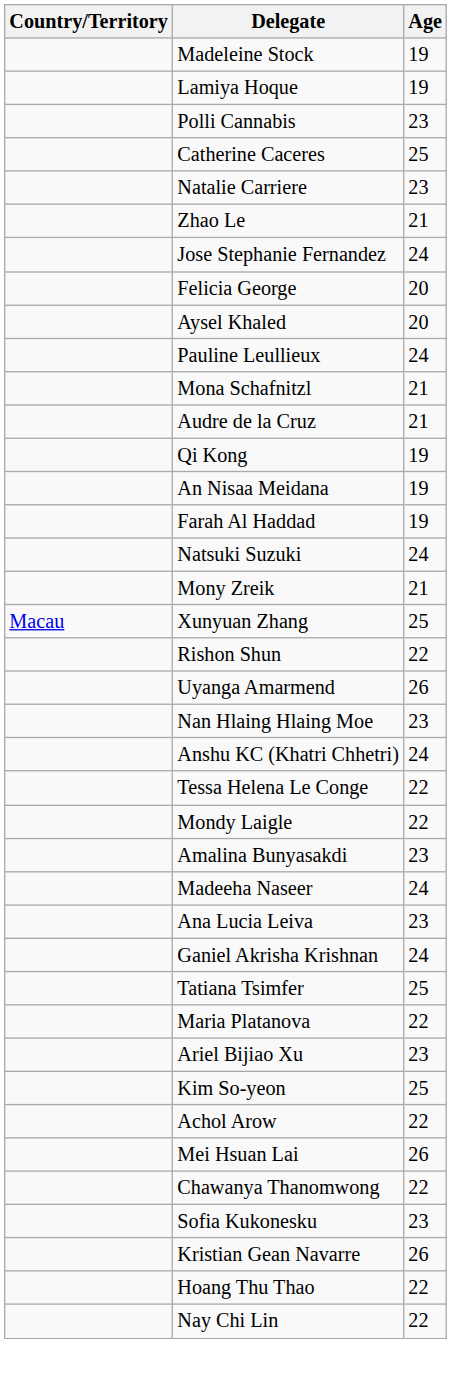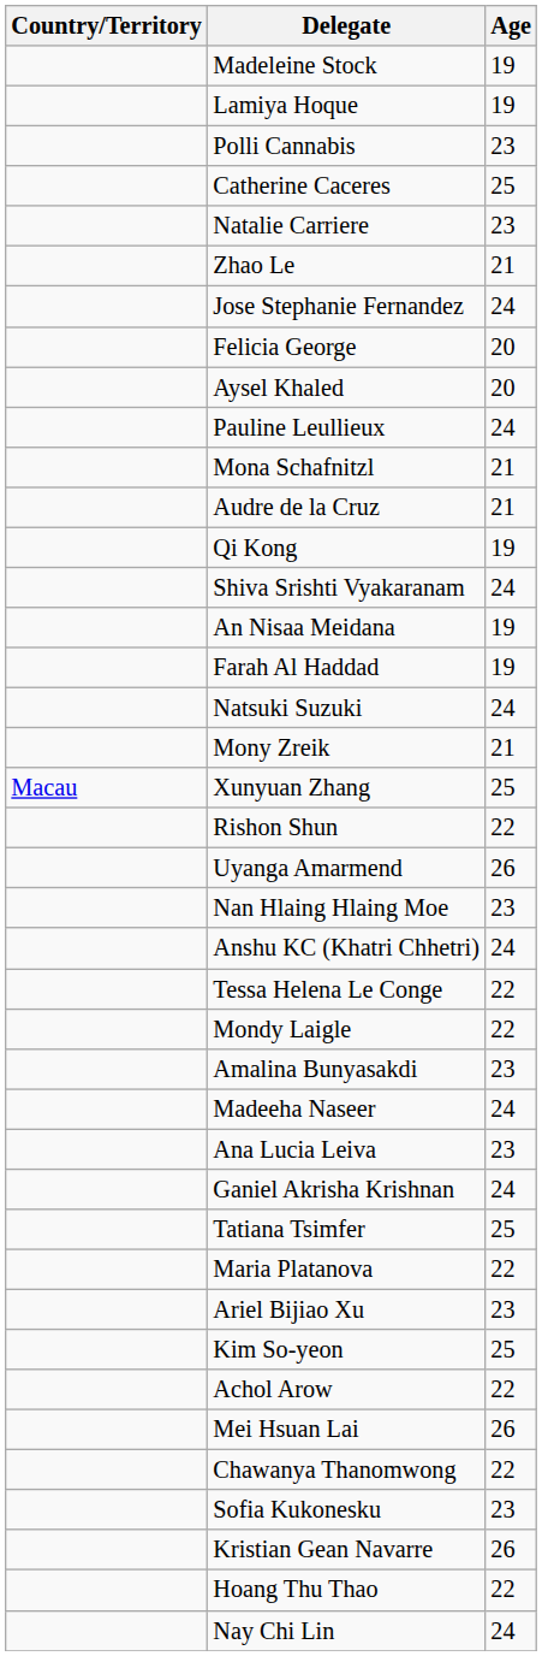 <table class="wikitable sortable" style="font-size: 95%;">
 <tr>
 <th>Country/Territory</th>
 <th>Delegate</th>
 <th>Age</th>
 </tr>
 <tr>
 <td></td>
 <td>Madeleine Stock</td>
 <td>19</td>
 </tr>
 <tr>
 <td></td>
 <td>Lamiya Hoque</td>
 <td>19</td>
 </tr>
 <tr>
 <td></td>
 <td>Polli Cannabis</td>
 <td>23</td>
 </tr>
 <tr>
 <td></td>
 <td>Catherine Caceres</td>
 <td>25</td>
 </tr>
 <tr>
 <td></td>
 <td>Natalie Carriere</td>
 <td>23</td>
 </tr>
 <tr>
 <td></td>
 <td>Zhao Le</td>
 <td>21</td>
 </tr>
 <tr>
 <td></td>
 <td>Jose Stephanie Fernandez</td>
 <td>24</td>
 </tr>
 <tr>
 <td></td>
 <td>Felicia George</td>
 <td>20</td>
 </tr>
 <tr>
 <td></td>
 <td>Aysel Khaled</td>
 <td>20</td>
 </tr>
 <tr>
 <td></td>
 <td>Pauline Leullieux</td>
 <td>24</td>
 </tr>
 <tr>
 <td></td>
 <td>Mona Schafnitzl</td>
 <td>21</td>
 </tr>
 <tr>
 <td></td>
 <td>Audre de la Cruz</td>
 <td>21</td>
 </tr>
 <tr>
 <td></td>
 <td>Qi Kong</td>
 <td>19</td>
+</tr>
+<tr>
+<td></td>
+<td>Shiva Srishti Vyakaranam</td>
+<td>24</td>
 </tr>
 <tr>
 <td></td>
 <td>An Nisaa Meidana</td>
 <td>19</td>
 </tr>
 <tr>
 <td></td>
 <td>Farah Al Haddad</td>
 <td>19</td>
 </tr>
 <tr>
 <td></td>
 <td>Natsuki Suzuki</td>
 <td>24</td>
 </tr>
 <tr>
 <td></td>
 <td>Mony Zreik</td>
 <td>21</td>
 </tr>
 <tr>
 <td> <a href='#'>Macau</a></td>
 <td>Xunyuan Zhang</td>
 <td>25</td>
 </tr>
 <tr>
 <td></td>
 <td>Rishon Shun</td>
 <td>22</td>
 </tr>
 <tr>
 <td></td>
 <td>Uyanga Amarmend</td>
 <td>26</td>
 </tr>
 <tr>
 <td></td>
 <td>Nan Hlaing Hlaing Moe</td>
 <td>23</td>
 </tr>
 <tr>
 <td></td>
 <td>Anshu KC (Khatri Chhetri)</td>
 <td>24</td>
 </tr>
 <tr>
 <td></td>
 <td>Tessa Helena Le Conge</td>
 <td>22</td>
 </tr>
 <tr>
 <td></td>
 <td>Mondy Laigle</td>
 <td>22</td>
 </tr>
 <tr>
 <td></td>
 <td>Amalina Bunyasakdi</td>
 <td>23</td>
 </tr>
 <tr>
 <td></td>
 <td>Madeeha Naseer</td>
 <td>24</td>
 </tr>
 <tr>
 <td></td>
 <td>Ana Lucia Leiva</td>
 <td>23</td>
 </tr>
 <tr>
 <td></td>
 <td>Ganiel Akrisha Krishnan</td>
 <td>24</td>
 </tr>
 <tr>
 <td></td>
 <td>Tatiana Tsimfer</td>
 <td>25</td>
 </tr>
 <tr>
 <td></td>
 <td>Maria Platanova</td>
 <td>22</td>
 </tr>
 <tr>
 <td></td>
 <td>Ariel Bijiao Xu</td>
 <td>23</td>
 </tr>
 <tr>
 <td></td>
 <td>Kim So-yeon</td>
 <td>25</td>
 </tr>
 <tr>
 <td></td>
 <td>Achol Arow</td>
 <td>22</td>
 </tr>
 <tr>
 <td></td>
 <td>Mei Hsuan Lai</td>
 <td>26</td>
 </tr>
 <tr>
 <td></td>
 <td>Chawanya Thanomwong</td>
 <td>22</td>
 </tr>
 <tr>
 <td></td>
 <td>Sofia Kukonesku</td>
 <td>23</td>
 </tr>
 <tr>
 <td></td>
 <td>Kristian Gean Navarre</td>
 <td>26</td>
 </tr>
 <tr>
 <td></td>
 <td>Hoang Thu Thao</td>
 <td>22</td>
 </tr>
 <tr>
 <td></td>
 <td>Nay Chi Lin</td>
-<td>22</td>
+<td>24</td>
 </tr>
 </table>
